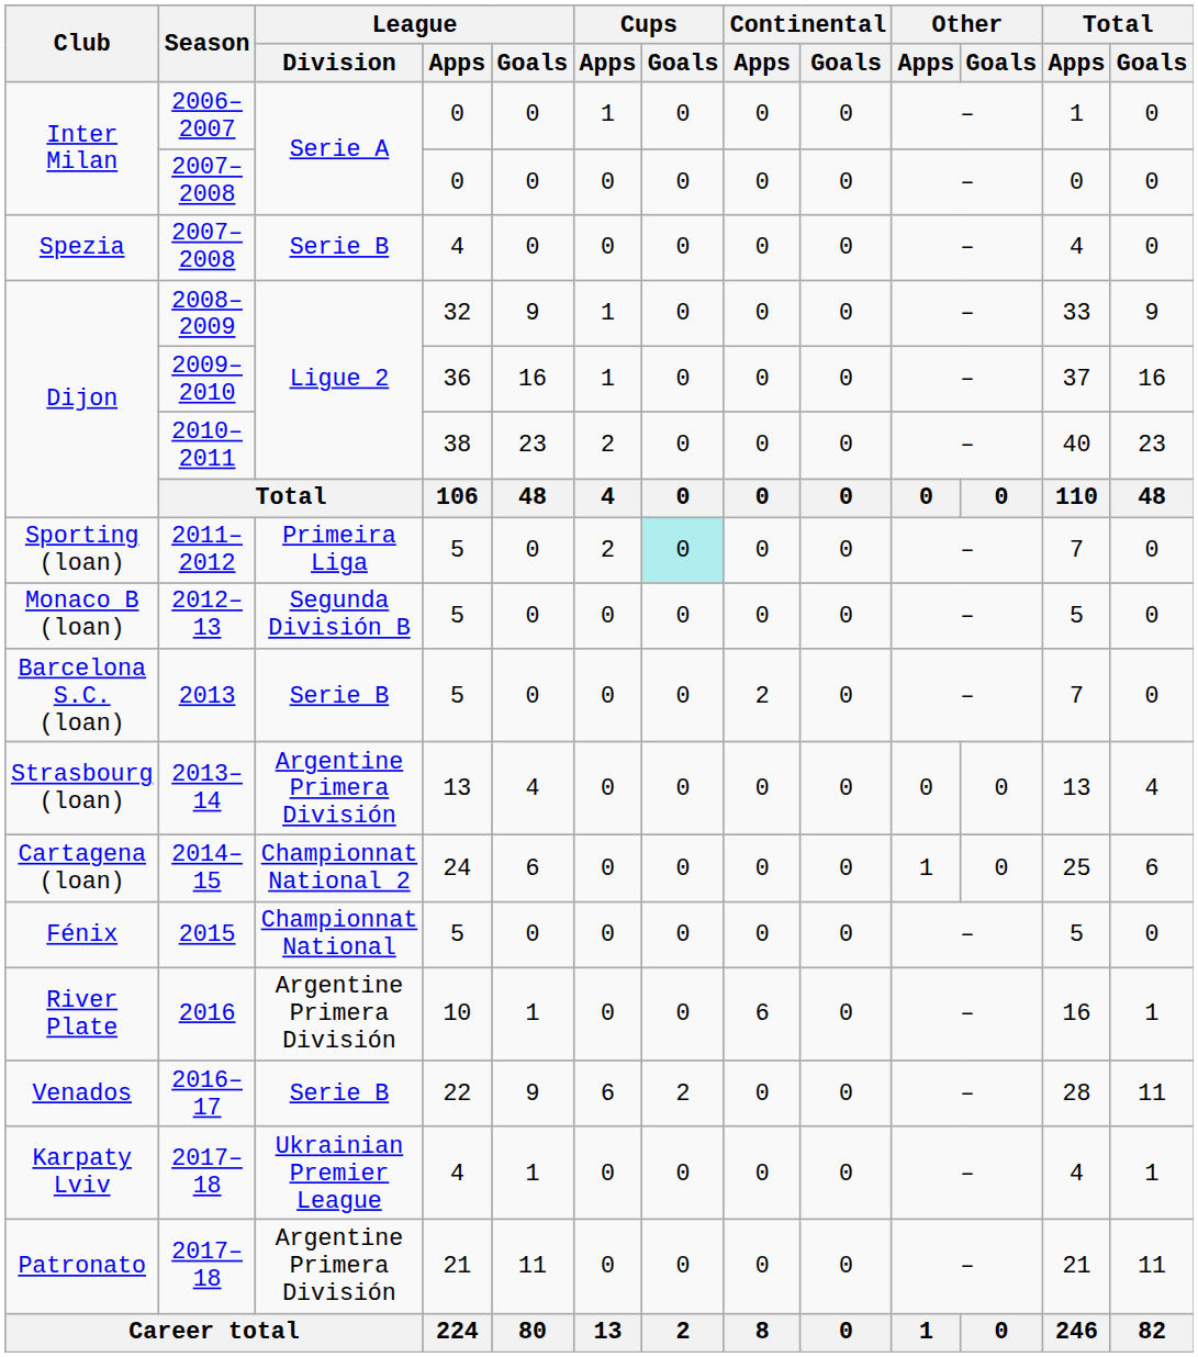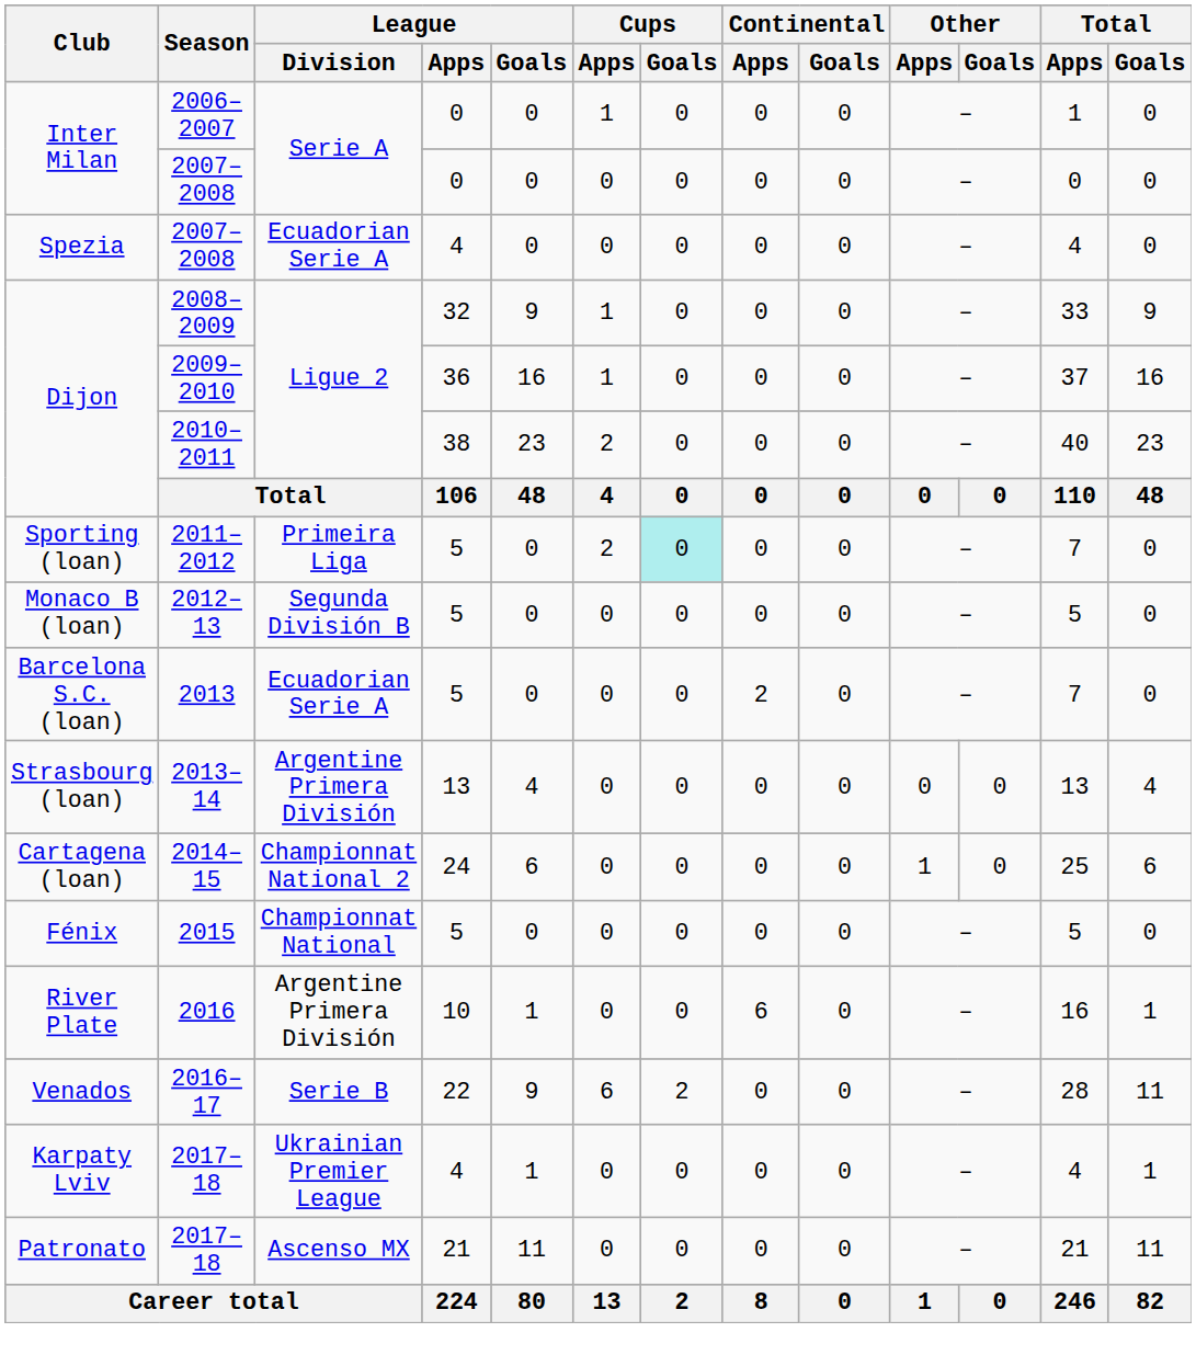 <table class="wikitable" style="text-align: center">
 <tr>
 <th rowspan=2>Club</th>
 <th rowspan=2>Season</th>
 <th colspan=3>League</th>
 <th colspan=2>Cups</th>
 <th colspan=2>Continental</th>
 <th colspan=2>Other</th>
 <th colspan=2>Total</th>
 </tr>
 <tr>
 <th>Division</th>
 <th>Apps</th>
 <th>Goals</th>
 <th>Apps</th>
 <th>Goals</th>
 <th>Apps</th>
 <th>Goals</th>
 <th>Apps</th>
 <th>Goals</th>
 <th>Apps</th>
 <th>Goals</th>
 </tr>
 <tr>
 <td rowspan=2><a href='#'>Inter Milan</a></td>
 <td><a href='#'>2006–2007</a></td>
 <td rowspan=2><a href='#'>Serie A</a></td>
 <td>0</td>
 <td>0</td>
 <td>1</td>
 <td>0</td>
 <td>0</td>
 <td>0</td>
 <td colspan=2>–</td>
 <td>1</td>
 <td>0</td>
 </tr>
 <tr>
 <td><a href='#'>2007–2008</a></td>
 <td>0</td>
 <td>0</td>
 <td>0</td>
 <td>0</td>
 <td>0</td>
 <td>0</td>
 <td colspan=2>–</td>
 <td>0</td>
 <td>0</td>
 </tr>
 <tr>
 <td><a href='#'>Spezia</a></td>
 <td><a href='#'>2007–2008</a></td>
-<td><a href='#'>Serie B</a></td>
+<td><a href='#'>Ecuadorian Serie A</a></td>
 <td>4</td>
 <td>0</td>
 <td>0</td>
 <td>0</td>
 <td>0</td>
 <td>0</td>
 <td colspan=2>–</td>
 <td>4</td>
 <td>0</td>
 </tr>
 <tr>
 <td rowspan=4><a href='#'>Dijon</a></td>
 <td><a href='#'>2008–2009</a></td>
 <td rowspan=3><a href='#'>Ligue 2</a></td>
 <td>32</td>
 <td>9</td>
 <td>1</td>
 <td>0</td>
 <td>0</td>
 <td>0</td>
 <td colspan=2>–</td>
 <td>33</td>
 <td>9</td>
 </tr>
 <tr>
 <td><a href='#'>2009–2010</a></td>
 <td>36</td>
 <td>16</td>
 <td>1</td>
 <td>0</td>
 <td>0</td>
 <td>0</td>
 <td colspan=2>–</td>
 <td>37</td>
 <td>16</td>
 </tr>
 <tr>
 <td><a href='#'>2010–2011</a></td>
 <td>38</td>
 <td>23</td>
 <td>2</td>
 <td>0</td>
 <td>0</td>
 <td>0</td>
 <td colspan=2>–</td>
 <td>40</td>
 <td>23</td>
 </tr>
 <tr>
 <th colspan=2>Total</th>
 <th>106</th>
 <th>48</th>
 <th>4</th>
 <th>0</th>
 <th>0</th>
 <th>0</th>
 <th>0</th>
 <th>0</th>
 <th>110</th>
 <th>48</th>
 </tr>
 <tr>
 <td><a href='#'>Sporting</a> (loan)</td>
 <td><a href='#'>2011–2012</a></td>
 <td><a href='#'>Primeira Liga</a></td>
 <td>5</td>
 <td>0</td>
 <td>2</td>
 <td style="background: paleturquoise;">0</td>
 <td>0</td>
 <td>0</td>
 <td colspan=2>–</td>
 <td>7</td>
 <td>0</td>
 </tr>
 <tr>
 <td><a href='#'>Monaco B</a> (loan)</td>
 <td><a href='#'>2012–13</a></td>
 <td><a href='#'>Segunda División B</a></td>
 <td>5</td>
 <td>0</td>
 <td>0</td>
 <td>0</td>
 <td>0</td>
 <td>0</td>
 <td colspan=2>–</td>
 <td>5</td>
 <td>0</td>
 </tr>
 <tr>
 <td><a href='#'>Barcelona S.C.</a> (loan)</td>
 <td><a href='#'>2013</a></td>
-<td><a href='#'>Serie B</a></td>
+<td><a href='#'>Ecuadorian Serie A</a></td>
 <td>5</td>
 <td>0</td>
 <td>0</td>
 <td>0</td>
 <td>2</td>
 <td>0</td>
 <td colspan=2>–</td>
 <td>7</td>
 <td>0</td>
 </tr>
 <tr>
 <td><a href='#'>Strasbourg</a> (loan)</td>
 <td><a href='#'>2013–14</a></td>
 <td><a href='#'>Argentine Primera División</a></td>
 <td>13</td>
 <td>4</td>
 <td>0</td>
 <td>0</td>
 <td>0</td>
 <td>0</td>
 <td>0</td>
 <td>0</td>
 <td>13</td>
 <td>4</td>
 </tr>
 <tr>
 <td><a href='#'>Cartagena</a> (loan)</td>
 <td><a href='#'>2014–15</a></td>
 <td><a href='#'>Championnat National 2</a></td>
 <td>24</td>
 <td>6</td>
 <td>0</td>
 <td>0</td>
 <td>0</td>
 <td>0</td>
 <td>1</td>
 <td>0</td>
 <td>25</td>
 <td>6</td>
 </tr>
 <tr>
 <td><a href='#'>Fénix</a></td>
 <td><a href='#'>2015</a></td>
 <td><a href='#'>Championnat National</a></td>
 <td>5</td>
 <td>0</td>
 <td>0</td>
 <td>0</td>
 <td>0</td>
 <td>0</td>
 <td colspan=2>–</td>
 <td>5</td>
 <td>0</td>
 </tr>
 <tr>
 <td><a href='#'>River Plate</a></td>
 <td><a href='#'>2016</a></td>
 <td>Argentine Primera División</td>
 <td>10</td>
 <td>1</td>
 <td>0</td>
 <td>0</td>
 <td>6</td>
 <td>0</td>
 <td colspan=2>–</td>
 <td>16</td>
 <td>1</td>
 </tr>
 <tr>
 <td><a href='#'>Venados</a></td>
 <td><a href='#'>2016–17</a></td>
 <td><a href='#'>Serie B</a></td>
 <td>22</td>
 <td>9</td>
 <td>6</td>
 <td>2</td>
 <td>0</td>
 <td>0</td>
 <td colspan=2>–</td>
 <td>28</td>
 <td>11</td>
 </tr>
 <tr>
 <td><a href='#'>Karpaty Lviv</a></td>
 <td><a href='#'>2017–18</a></td>
 <td><a href='#'>Ukrainian Premier League</a></td>
 <td>4</td>
 <td>1</td>
 <td>0</td>
 <td>0</td>
 <td>0</td>
 <td>0</td>
 <td colspan=2>–</td>
 <td>4</td>
 <td>1</td>
 </tr>
 <tr>
 <td><a href='#'>Patronato</a></td>
 <td><a href='#'>2017–18</a></td>
-<td>Argentine Primera División</td>
+<td><a href='#'>Ascenso MX</a></td>
 <td>21</td>
 <td>11</td>
 <td>0</td>
 <td>0</td>
 <td>0</td>
 <td>0</td>
 <td colspan=2>–</td>
 <td>21</td>
 <td>11</td>
 </tr>
 <tr>
 <th colspan=3>Career total</th>
 <th>224</th>
 <th>80</th>
 <th>13</th>
 <th>2</th>
 <th>8</th>
 <th>0</th>
 <th>1</th>
 <th>0</th>
 <th>246</th>
 <th>82</th>
 </tr>
 </table>
